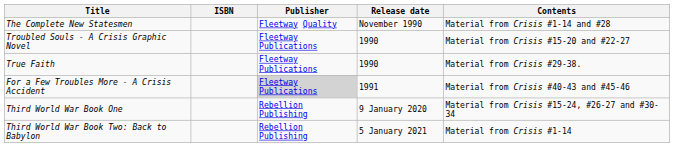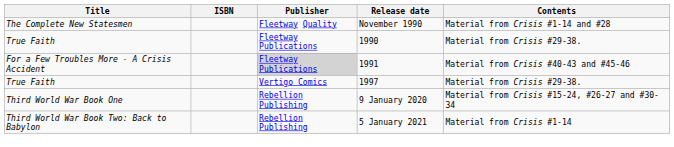 <table class="wikitable" width="85%">
 <tr>
 <th width=28%>Title</th>
 <th width=10%>ISBN</th>
 <th width=15%>Publisher</th>
 <th width=13%>Release date</th>
 <th width=34%>Contents</th>
 </tr>
 <tr>
 <td><em>The Complete New Statesmen</em></td>
 <td></td>
 <td><a href='#'>Fleetway</a> <a href='#'>Quality</a></td>
 <td>November 1990</td>
 <td>Material from <em>Crisis</em> #1-14 and #28</td>
 </tr>
 <tr>
-<td><em>Troubled Souls - A Crisis Graphic Novel</em></td>
-<td></td>
-<td><a href='#'>Fleetway Publications</a></td>
-<td>1990</td>
-<td>Material from <em>Crisis</em> #15-20 and #22-27</td>
-</tr>
-<tr>
 <td><em>True Faith</em></td>
 <td></td>
 <td><a href='#'>Fleetway Publications</a></td>
 <td>1990</td>
 <td>Material from <em>Crisis</em> #29-38.</td>
 </tr>
 <tr>
 <td><em>For a Few Troubles More - A Crisis Accident</em></td>
 <td></td>
 <td style="background: lightgrey;"><a href='#'>Fleetway Publications</a></td>
 <td>1991</td>
 <td>Material from <em>Crisis</em> #40-43 and #45-46</td>
+</tr>
+<tr>
+<td><em>True Faith</em></td>
+<td></td>
+<td><a href='#'>Vertigo Comics</a></td>
+<td>1997</td>
+<td>Material from <em>Crisis</em> #29-38.</td>
 </tr>
 <tr>
 <td><em>Third World War Book One</em></td>
 <td></td>
 <td><a href='#'>Rebellion Publishing</a></td>
 <td>9 January 2020</td>
 <td>Material from <em>Crisis</em> #15-24, #26-27 and #30-34</td>
 </tr>
 <tr>
 <td><em>Third World War Book Two: Back to Babylon</em></td>
 <td></td>
 <td><a href='#'>Rebellion Publishing</a></td>
 <td>5 January 2021</td>
 <td>Material from <em>Crisis</em> #1-14</td>
 </tr>
 </table>
